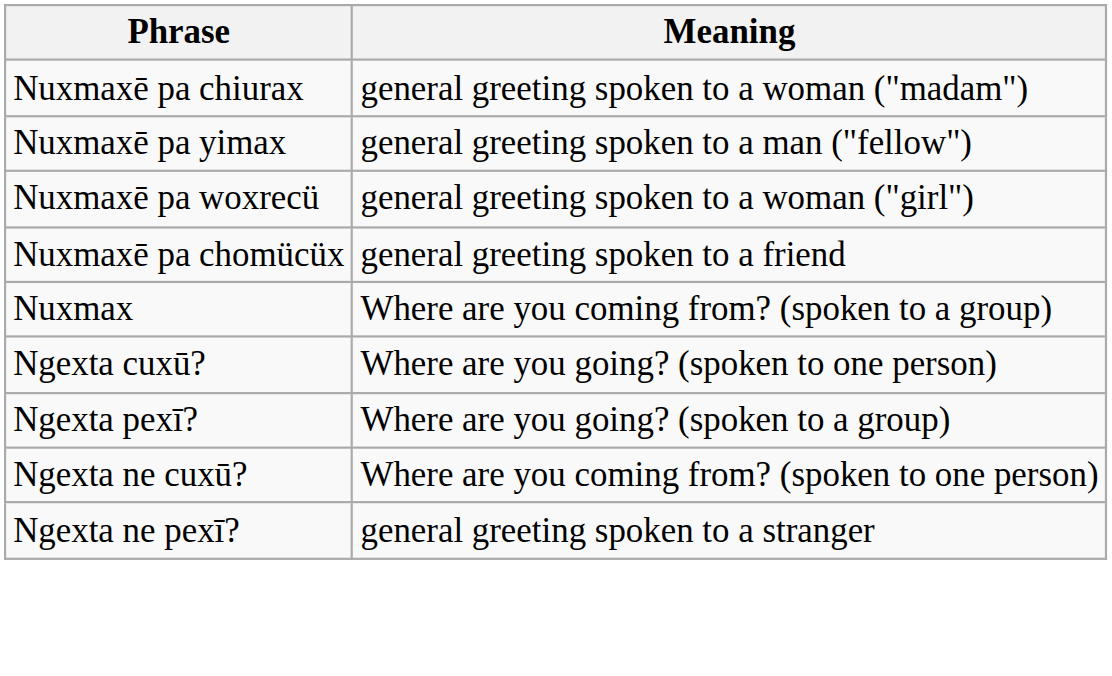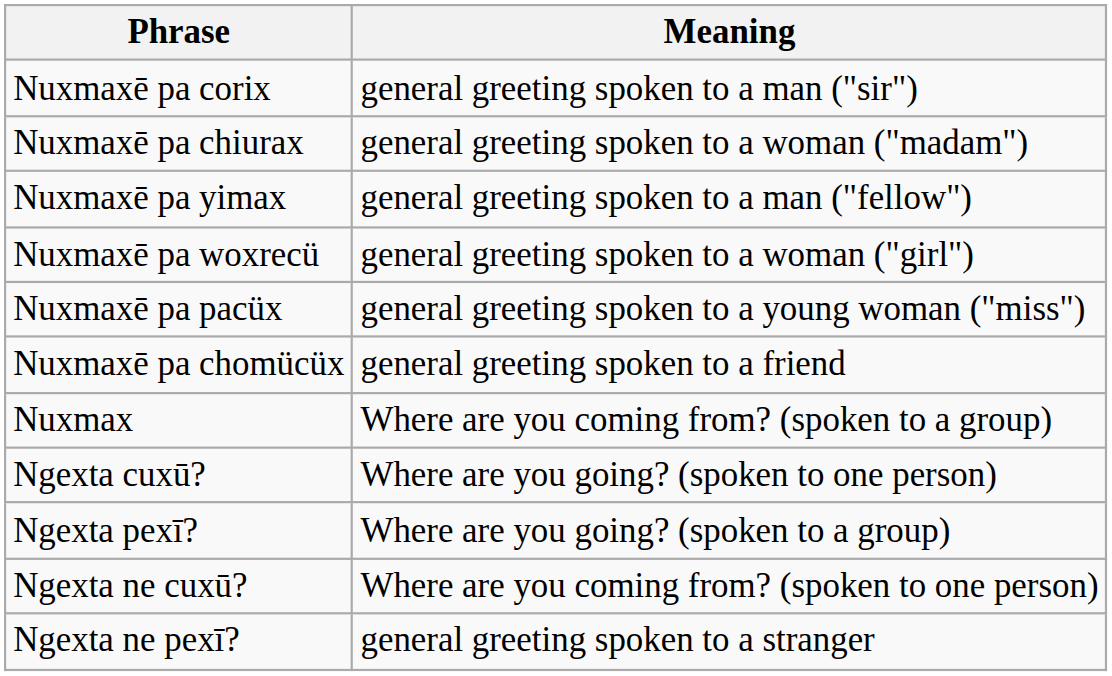 <table class="wikitable">
 <tr>
 <th>Phrase</th>
 <th>Meaning</th>
+</tr>
+<tr>
+<td>Nuxmaxē pa corix</td>
+<td>general greeting spoken to a man ("sir")</td>
 </tr>
 <tr>
 <td>Nuxmaxē pa chiurax</td>
 <td>general greeting spoken to a woman ("madam")</td>
 </tr>
 <tr>
 <td>Nuxmaxē pa yimax</td>
 <td>general greeting spoken to a man ("fellow")</td>
 </tr>
 <tr>
 <td>Nuxmaxē pa woxrecü</td>
 <td>general greeting spoken to a woman ("girl")</td>
+</tr>
+<tr>
+<td>Nuxmaxē pa pacüx</td>
+<td>general greeting spoken to a young woman ("miss")</td>
 </tr>
 <tr>
 <td>Nuxmaxē pa chomücüx</td>
 <td>general greeting spoken to a friend</td>
 </tr>
 <tr>
 <td>Nuxmax</td>
 <td>Where are you coming from? (spoken to a group)</td>
 </tr>
 <tr>
 <td>Ngexta cuxū?</td>
 <td>Where are you going? (spoken to one person)</td>
 </tr>
 <tr>
 <td>Ngexta pexī?</td>
 <td>Where are you going? (spoken to a group)</td>
 </tr>
 <tr>
 <td>Ngexta ne cuxū?</td>
 <td>Where are you coming from? (spoken to one person)</td>
 </tr>
 <tr>
 <td>Ngexta ne pexī?</td>
 <td>general greeting spoken to a stranger</td>
 </tr>
 </table>
